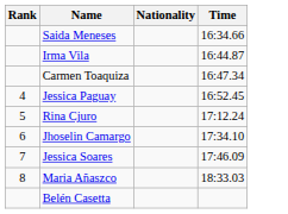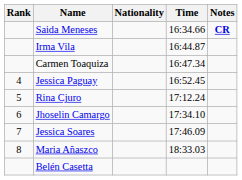 <table class="wikitable sortable" style="text-align:center;font-size:95%">
 <tr>
 <th>Rank</th>
 <th>Name</th>
 <th>Nationality</th>
 <th>Time</th>
+<th>Notes</th>
 </tr>
 <tr>
 <td></td>
 <td align=left><a href='#'>Saida Meneses</a></td>
 <td align=left></td>
 <td>16:34.66</td>
+<td><strong><a href='#'>CR</a></strong></td>
 </tr>
 <tr>
 <td></td>
 <td align=left><a href='#'>Irma Vila</a></td>
 <td align=left></td>
 <td>16:44.87</td>
+<td></td>
 </tr>
 <tr>
 <td></td>
 <td align=left>Carmen Toaquiza</td>
 <td align=left></td>
 <td>16:47.34</td>
+<td></td>
 </tr>
 <tr>
 <td>4</td>
 <td align=left><a href='#'>Jessica Paguay</a></td>
 <td align=left></td>
 <td>16:52.45</td>
+<td></td>
 </tr>
 <tr>
 <td>5</td>
 <td align=left><a href='#'>Rina Cjuro</a></td>
 <td align=left></td>
 <td>17:12.24</td>
+<td></td>
 </tr>
 <tr>
 <td>6</td>
 <td align=left><a href='#'>Jhoselin Camargo</a></td>
 <td align=left></td>
 <td>17:34.10</td>
+<td></td>
 </tr>
 <tr>
 <td>7</td>
 <td align=left><a href='#'>Jessica Soares</a></td>
 <td align=left></td>
 <td>17:46.09</td>
+<td></td>
 </tr>
 <tr>
 <td>8</td>
 <td align=left><a href='#'>Maria Añaszco</a></td>
 <td align=left></td>
 <td>18:33.03</td>
+<td></td>
 </tr>
 <tr>
 <td></td>
 <td align=left><a href='#'>Belén Casetta</a></td>
 <td align=left></td>
 <td></td>
+<td></td>
 </tr>
 </table>
